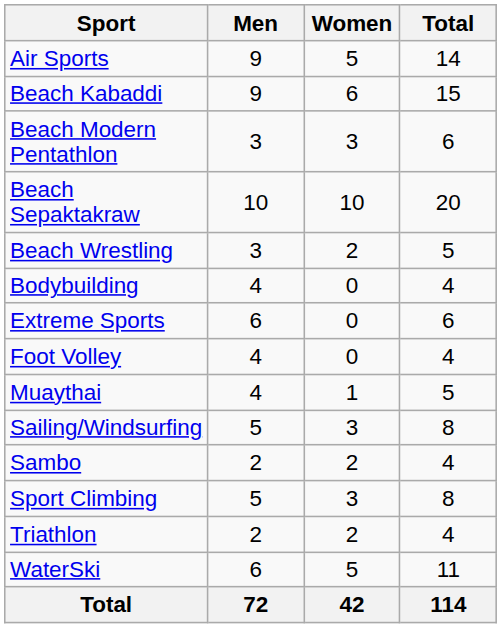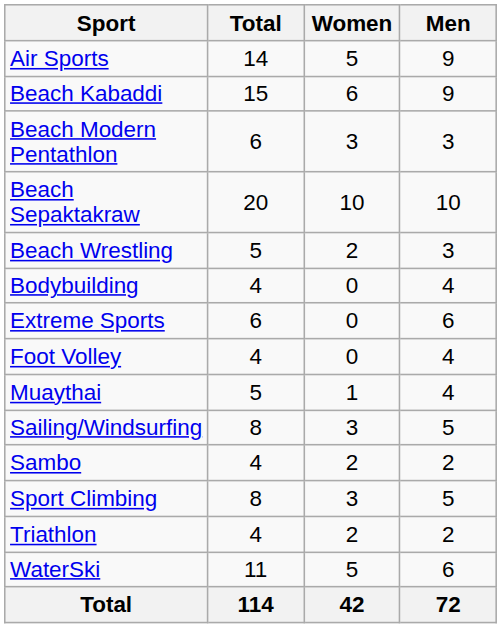 <table class="wikitable sortable" style="font-size:90%; text-align:center;">
 <tr>
 <th width=120>Sport</th>
+<th width=55>Total</th>
+<th width=55>Women</th>
 <th width=55>Men</th>
-<th width=55>Women</th>
-<th width=55>Total</th>
 </tr>
 <tr>
 <td align=left><a href='#'>Air Sports</a></td>
+<td>14</td>
+<td>5</td>
 <td>9</td>
-<td>5</td>
-<td>14</td>
 </tr>
 <tr>
 <td align=left><a href='#'>Beach Kabaddi</a></td>
+<td>15</td>
+<td>6</td>
 <td>9</td>
-<td>6</td>
-<td>15</td>
 </tr>
 <tr>
 <td align=left><a href='#'>Beach Modern Pentathlon</a></td>
+<td>6</td>
 <td>3</td>
 <td>3</td>
-<td>6</td>
 </tr>
 <tr>
 <td align=left><a href='#'>Beach Sepaktakraw</a></td>
+<td>20</td>
 <td>10</td>
 <td>10</td>
-<td>20</td>
 </tr>
 <tr>
 <td align=left><a href='#'>Beach Wrestling</a></td>
+<td>5</td>
+<td>2</td>
 <td>3</td>
-<td>2</td>
-<td>5</td>
 </tr>
 <tr>
 <td align=left><a href='#'>Bodybuilding</a></td>
 <td>4</td>
 <td>0</td>
 <td>4</td>
 </tr>
 <tr>
 <td align=left><a href='#'>Extreme Sports</a></td>
 <td>6</td>
 <td>0</td>
 <td>6</td>
 </tr>
 <tr>
 <td align=left><a href='#'>Foot Volley</a></td>
 <td>4</td>
 <td>0</td>
 <td>4</td>
 </tr>
 <tr>
 <td align=left><a href='#'>Muaythai</a></td>
+<td>5</td>
+<td>1</td>
 <td>4</td>
-<td>1</td>
+</tr>
+<tr>
+<td align=left><a href='#'>Sailing/Windsurfing</a></td>
+<td>8</td>
+<td>3</td>
 <td>5</td>
 </tr>
 <tr>
-<td align=left><a href='#'>Sailing/Windsurfing</a></td>
-<td>5</td>
-<td>3</td>
-<td>8</td>
-</tr>
-<tr>
 <td align=left><a href='#'>Sambo</a></td>
+<td>4</td>
 <td>2</td>
 <td>2</td>
-<td>4</td>
 </tr>
 <tr>
 <td align=left><a href='#'>Sport Climbing</a></td>
+<td>8</td>
+<td>3</td>
 <td>5</td>
-<td>3</td>
-<td>8</td>
 </tr>
 <tr>
 <td align=left><a href='#'>Triathlon</a></td>
+<td>4</td>
 <td>2</td>
 <td>2</td>
-<td>4</td>
 </tr>
 <tr>
 <td align=left><a href='#'>WaterSki</a></td>
+<td>11</td>
+<td>5</td>
 <td>6</td>
-<td>5</td>
-<td>11</td>
 </tr>
 <tr class="sortbottom">
 <th>Total</th>
+<th>114</th>
+<th>42</th>
 <th>72</th>
-<th>42</th>
-<th>114</th>
 </tr>
 </table>
